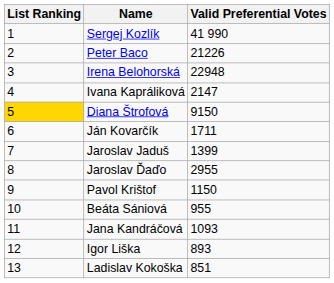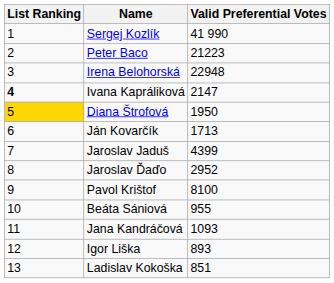 <table class="wikitable sortable">
 <tr class=>
 <th>List Ranking</th>
 <th>Name</th>
 <th>Valid Preferential Votes</th>
 </tr>
 <tr>
 <td>1</td>
 <td><a href='#'>Sergej Kozlík</a></td>
 <td>41 990</td>
 </tr>
 <tr>
 <td>2</td>
 <td><a href='#'>Peter Baco</a></td>
-<td>21226</td>
+<td>21223</td>
 </tr>
 <tr>
 <td>3</td>
 <td><a href='#'>Irena Belohorská</a></td>
 <td>22948</td>
 </tr>
 <tr>
-<td>4</td>
+<td><strong>4</strong></td>
 <td>Ivana Kapráliková</td>
 <td>2147</td>
 </tr>
 <tr>
 <td style="background: gold;">5</td>
 <td><a href='#'>Diana Štrofová</a></td>
-<td>9150</td>
+<td>1950</td>
 </tr>
 <tr>
 <td>6</td>
 <td>Ján Kovarčík</td>
-<td>1711</td>
+<td>1713</td>
 </tr>
 <tr>
 <td>7</td>
 <td>Jaroslav Jaduš</td>
-<td>1399</td>
+<td>4399</td>
 </tr>
 <tr>
 <td>8</td>
 <td>Jaroslav Ďaďo</td>
-<td>2955</td>
+<td>2952</td>
 </tr>
 <tr>
 <td>9</td>
 <td>Pavol Krištof</td>
-<td>1150</td>
+<td>8100</td>
 </tr>
 <tr>
 <td>10</td>
 <td>Beáta Sániová</td>
 <td>955</td>
 </tr>
 <tr>
 <td>11</td>
 <td>Jana Kandráčová</td>
 <td>1093</td>
 </tr>
 <tr>
 <td>12</td>
 <td>Igor Liška</td>
 <td>893</td>
 </tr>
 <tr>
 <td>13</td>
 <td>Ladislav Kokoška</td>
 <td>851</td>
 </tr>
 </table>
